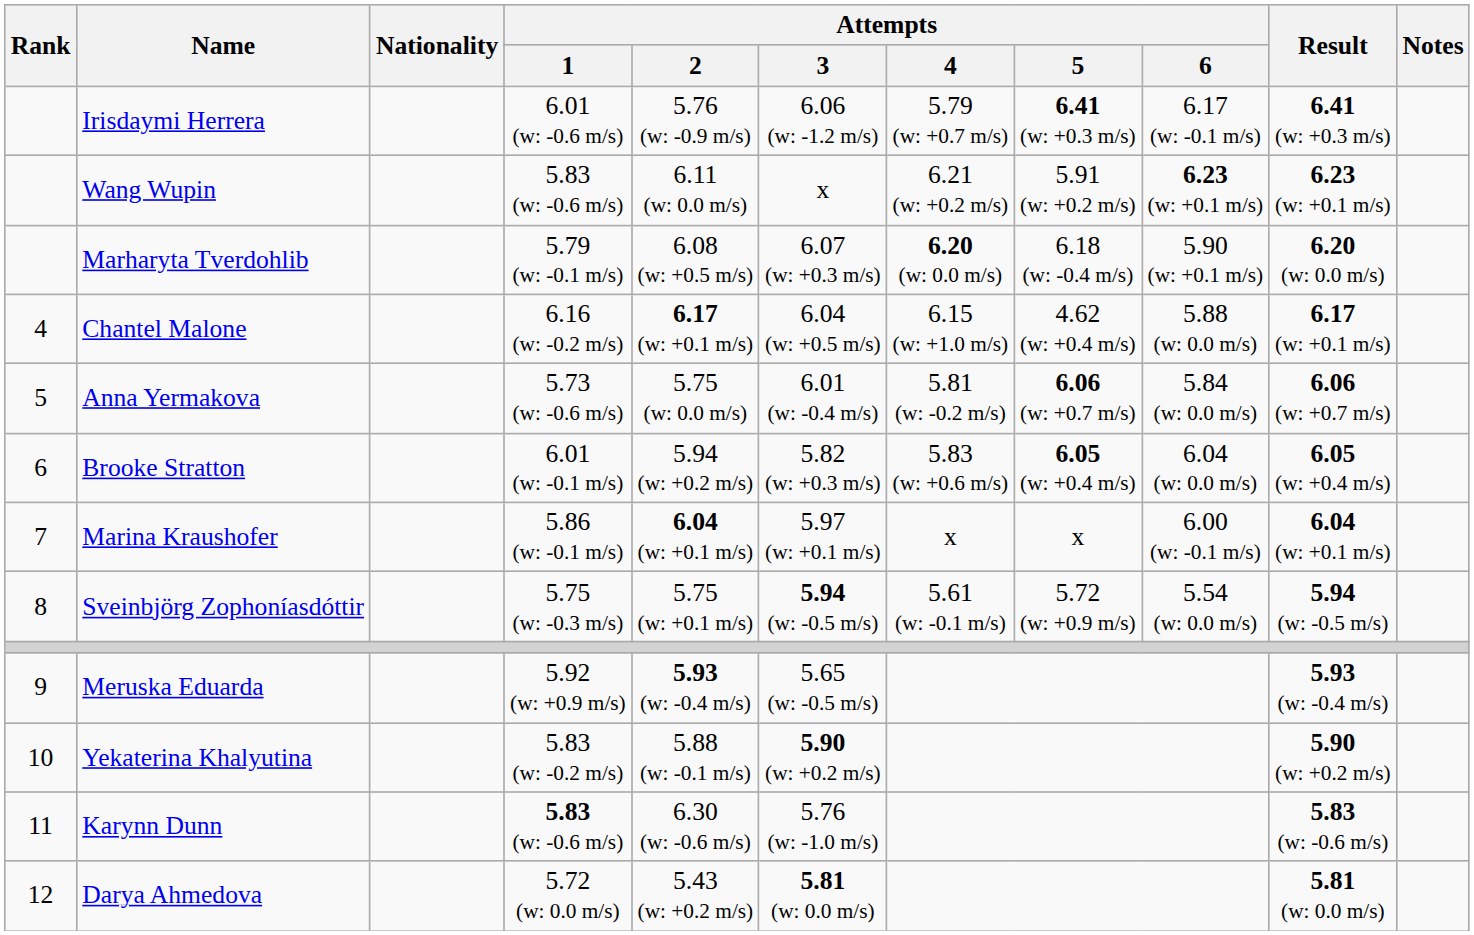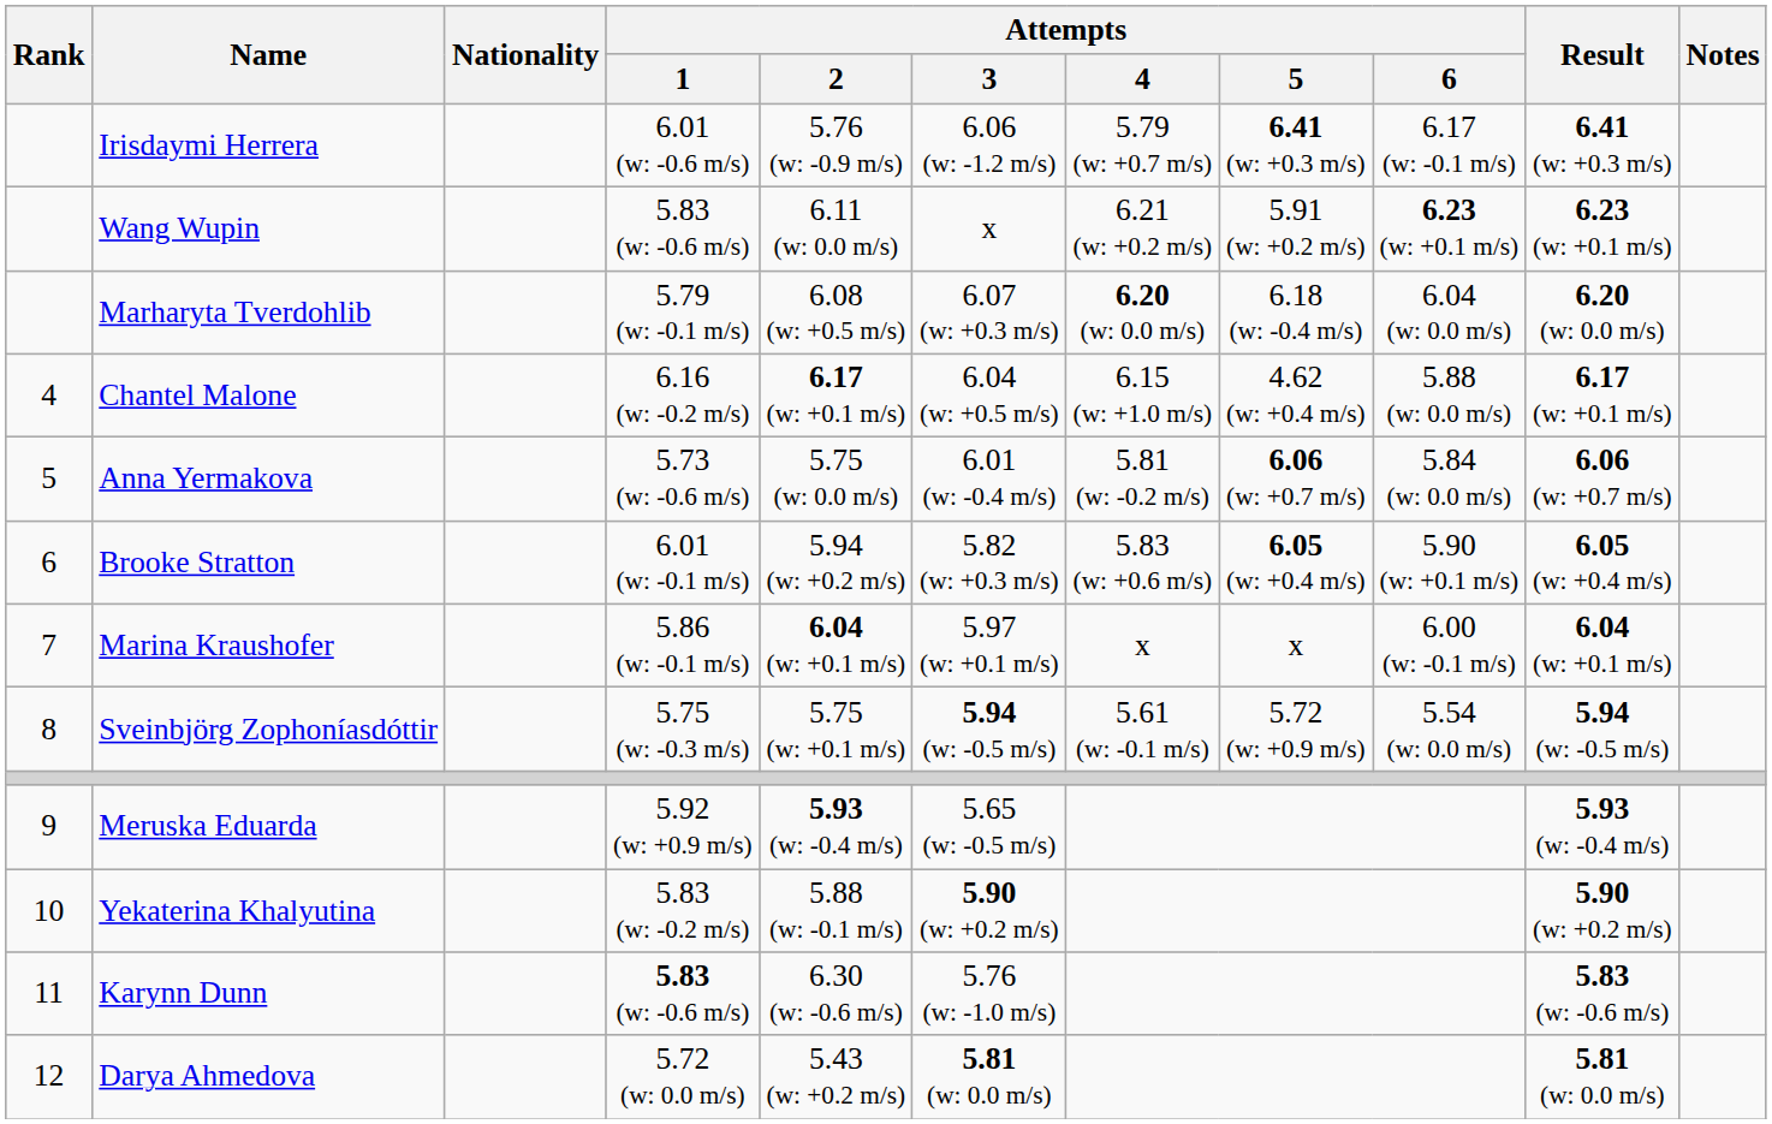 <table class="wikitable sortable" style="text-align:center">
 <tr>
 <th rowspan=2>Rank</th>
 <th rowspan=2>Name</th>
 <th rowspan=2>Nationality</th>
 <th colspan=6>Attempts</th>
 <th rowspan=2>Result</th>
 <th rowspan=2>Notes</th>
 </tr>
 <tr>
 <th>1</th>
 <th>2</th>
 <th>3</th>
 <th>4</th>
 <th>5</th>
 <th>6</th>
 </tr>
 <tr>
 <td></td>
 <td align=left><a href='#'>Irisdaymi Herrera</a></td>
 <td align=left></td>
 <td>6.01<br><small>(w: -0.6 m/s)</small></td>
 <td>5.76<br><small>(w: -0.9 m/s)</small></td>
 <td>6.06<br><small>(w: -1.2 m/s)</small></td>
 <td>5.79<br><small>(w: +0.7 m/s)</small></td>
 <td><strong>6.41</strong><br><small>(w: +0.3 m/s)</small></td>
 <td>6.17<br><small>(w: -0.1 m/s)</small></td>
 <td><strong>6.41</strong> <br><small>(w: +0.3 m/s)</small></td>
 <td></td>
 </tr>
 <tr>
 <td></td>
 <td align=left><a href='#'>Wang Wupin</a></td>
 <td align=left></td>
 <td>5.83<br><small>(w: -0.6 m/s)</small></td>
 <td>6.11<br><small>(w: 0.0 m/s)</small></td>
 <td>x</td>
 <td>6.21<br><small>(w: +0.2 m/s)</small></td>
 <td>5.91<br><small>(w: +0.2 m/s)</small></td>
 <td><strong>6.23</strong><br><small>(w: +0.1 m/s)</small></td>
 <td><strong>6.23</strong> <br><small>(w: +0.1 m/s)</small></td>
 <td></td>
 </tr>
 <tr>
 <td></td>
 <td align=left><a href='#'>Marharyta Tverdohlib</a></td>
 <td align=left></td>
 <td>5.79<br><small>(w: -0.1 m/s)</small></td>
 <td>6.08<br><small>(w: +0.5 m/s)</small></td>
 <td>6.07<br><small>(w: +0.3 m/s)</small></td>
 <td><strong>6.20</strong><br><small>(w: 0.0 m/s)</small></td>
 <td>6.18<br><small>(w: -0.4 m/s)</small></td>
-<td>5.90<br><small>(w: +0.1 m/s)</small></td>
+<td>6.04<br><small>(w: 0.0 m/s)</small></td>
 <td><strong>6.20</strong> <br><small>(w: 0.0 m/s)</small></td>
 <td></td>
 </tr>
 <tr>
 <td>4</td>
 <td align=left><a href='#'>Chantel Malone</a></td>
 <td align=left></td>
 <td>6.16<br><small>(w: -0.2 m/s)</small></td>
 <td><strong>6.17</strong><br><small>(w: +0.1 m/s)</small></td>
 <td>6.04<br><small>(w: +0.5 m/s)</small></td>
 <td>6.15<br><small>(w: +1.0 m/s)</small></td>
 <td>4.62<br><small>(w: +0.4 m/s)</small></td>
 <td>5.88<br><small>(w: 0.0 m/s)</small></td>
 <td><strong>6.17</strong> <br><small>(w: +0.1 m/s)</small></td>
 <td></td>
 </tr>
 <tr>
 <td>5</td>
 <td align=left><a href='#'>Anna Yermakova</a></td>
 <td align=left></td>
 <td>5.73<br><small>(w: -0.6 m/s)</small></td>
 <td>5.75<br><small>(w: 0.0 m/s)</small></td>
 <td>6.01<br><small>(w: -0.4 m/s)</small></td>
 <td>5.81<br><small>(w: -0.2 m/s)</small></td>
 <td><strong>6.06</strong><br><small>(w: +0.7 m/s)</small></td>
 <td>5.84<br><small>(w: 0.0 m/s)</small></td>
 <td><strong>6.06</strong> <br><small>(w: +0.7 m/s)</small></td>
 <td></td>
 </tr>
 <tr>
 <td>6</td>
 <td align=left><a href='#'>Brooke Stratton</a></td>
 <td align=left></td>
 <td>6.01<br><small>(w: -0.1 m/s)</small></td>
 <td>5.94<br><small>(w: +0.2 m/s)</small></td>
 <td>5.82<br><small>(w: +0.3 m/s)</small></td>
 <td>5.83<br><small>(w: +0.6 m/s)</small></td>
 <td><strong>6.05</strong><br><small>(w: +0.4 m/s)</small></td>
-<td>6.04<br><small>(w: 0.0 m/s)</small></td>
+<td>5.90<br><small>(w: +0.1 m/s)</small></td>
 <td><strong>6.05</strong> <br><small>(w: +0.4 m/s)</small></td>
 <td></td>
 </tr>
 <tr>
 <td>7</td>
 <td align=left><a href='#'>Marina Kraushofer</a></td>
 <td align=left></td>
 <td>5.86<br><small>(w: -0.1 m/s)</small></td>
 <td><strong>6.04</strong><br><small>(w: +0.1 m/s)</small></td>
 <td>5.97<br><small>(w: +0.1 m/s)</small></td>
 <td>x</td>
 <td>x</td>
 <td>6.00<br><small>(w: -0.1 m/s)</small></td>
 <td><strong>6.04</strong> <br><small>(w: +0.1 m/s)</small></td>
 <td></td>
 </tr>
 <tr>
 <td>8</td>
 <td align=left><a href='#'>Sveinbjörg Zophoníasdóttir</a></td>
 <td align=left></td>
 <td>5.75<br><small>(w: -0.3 m/s)</small></td>
 <td>5.75<br><small>(w: +0.1 m/s)</small></td>
 <td><strong>5.94</strong><br><small>(w: -0.5 m/s)</small></td>
 <td>5.61<br><small>(w: -0.1 m/s)</small></td>
 <td>5.72<br><small>(w: +0.9 m/s)</small></td>
 <td>5.54<br><small>(w: 0.0 m/s)</small></td>
 <td><strong>5.94</strong> <br><small>(w: -0.5 m/s)</small></td>
 <td></td>
 </tr>
 <tr>
 <td colspan=11 bgcolor=lightgray></td>
 </tr>
 <tr>
 <td>9</td>
 <td align=left><a href='#'>Meruska Eduarda</a></td>
 <td align=left></td>
 <td>5.92<br><small>(w: +0.9 m/s)</small></td>
 <td><strong>5.93</strong><br><small>(w: -0.4 m/s)</small></td>
 <td>5.65<br><small>(w: -0.5 m/s)</small></td>
 <td colspan=3></td>
 <td><strong>5.93</strong> <br><small>(w: -0.4 m/s)</small></td>
 <td></td>
 </tr>
 <tr>
 <td>10</td>
 <td align=left><a href='#'>Yekaterina Khalyutina</a></td>
 <td align=left></td>
 <td>5.83<br><small>(w: -0.2 m/s)</small></td>
 <td>5.88<br><small>(w: -0.1 m/s)</small></td>
 <td><strong>5.90</strong><br><small>(w: +0.2 m/s)</small></td>
 <td colspan=3></td>
 <td><strong>5.90</strong> <br><small>(w: +0.2 m/s)</small></td>
 <td></td>
 </tr>
 <tr>
 <td>11</td>
 <td align=left><a href='#'>Karynn Dunn</a></td>
 <td align=left></td>
 <td><strong>5.83</strong><br><small>(w: -0.6 m/s)</small></td>
 <td>6.30<br><small>(w: -0.6 m/s)</small></td>
 <td>5.76<br><small>(w: -1.0 m/s)</small></td>
 <td colspan=3></td>
 <td><strong>5.83</strong> <br><small>(w: -0.6 m/s)</small></td>
 <td></td>
 </tr>
 <tr>
 <td>12</td>
 <td align=left><a href='#'>Darya Ahmedova</a></td>
 <td align=left></td>
 <td>5.72<br><small>(w: 0.0 m/s)</small></td>
 <td>5.43<br><small>(w: +0.2 m/s)</small></td>
 <td><strong>5.81</strong><br><small>(w: 0.0 m/s)</small></td>
 <td colspan=3></td>
 <td><strong>5.81</strong> <br><small>(w: 0.0 m/s)</small></td>
 <td></td>
 </tr>
 </table>
